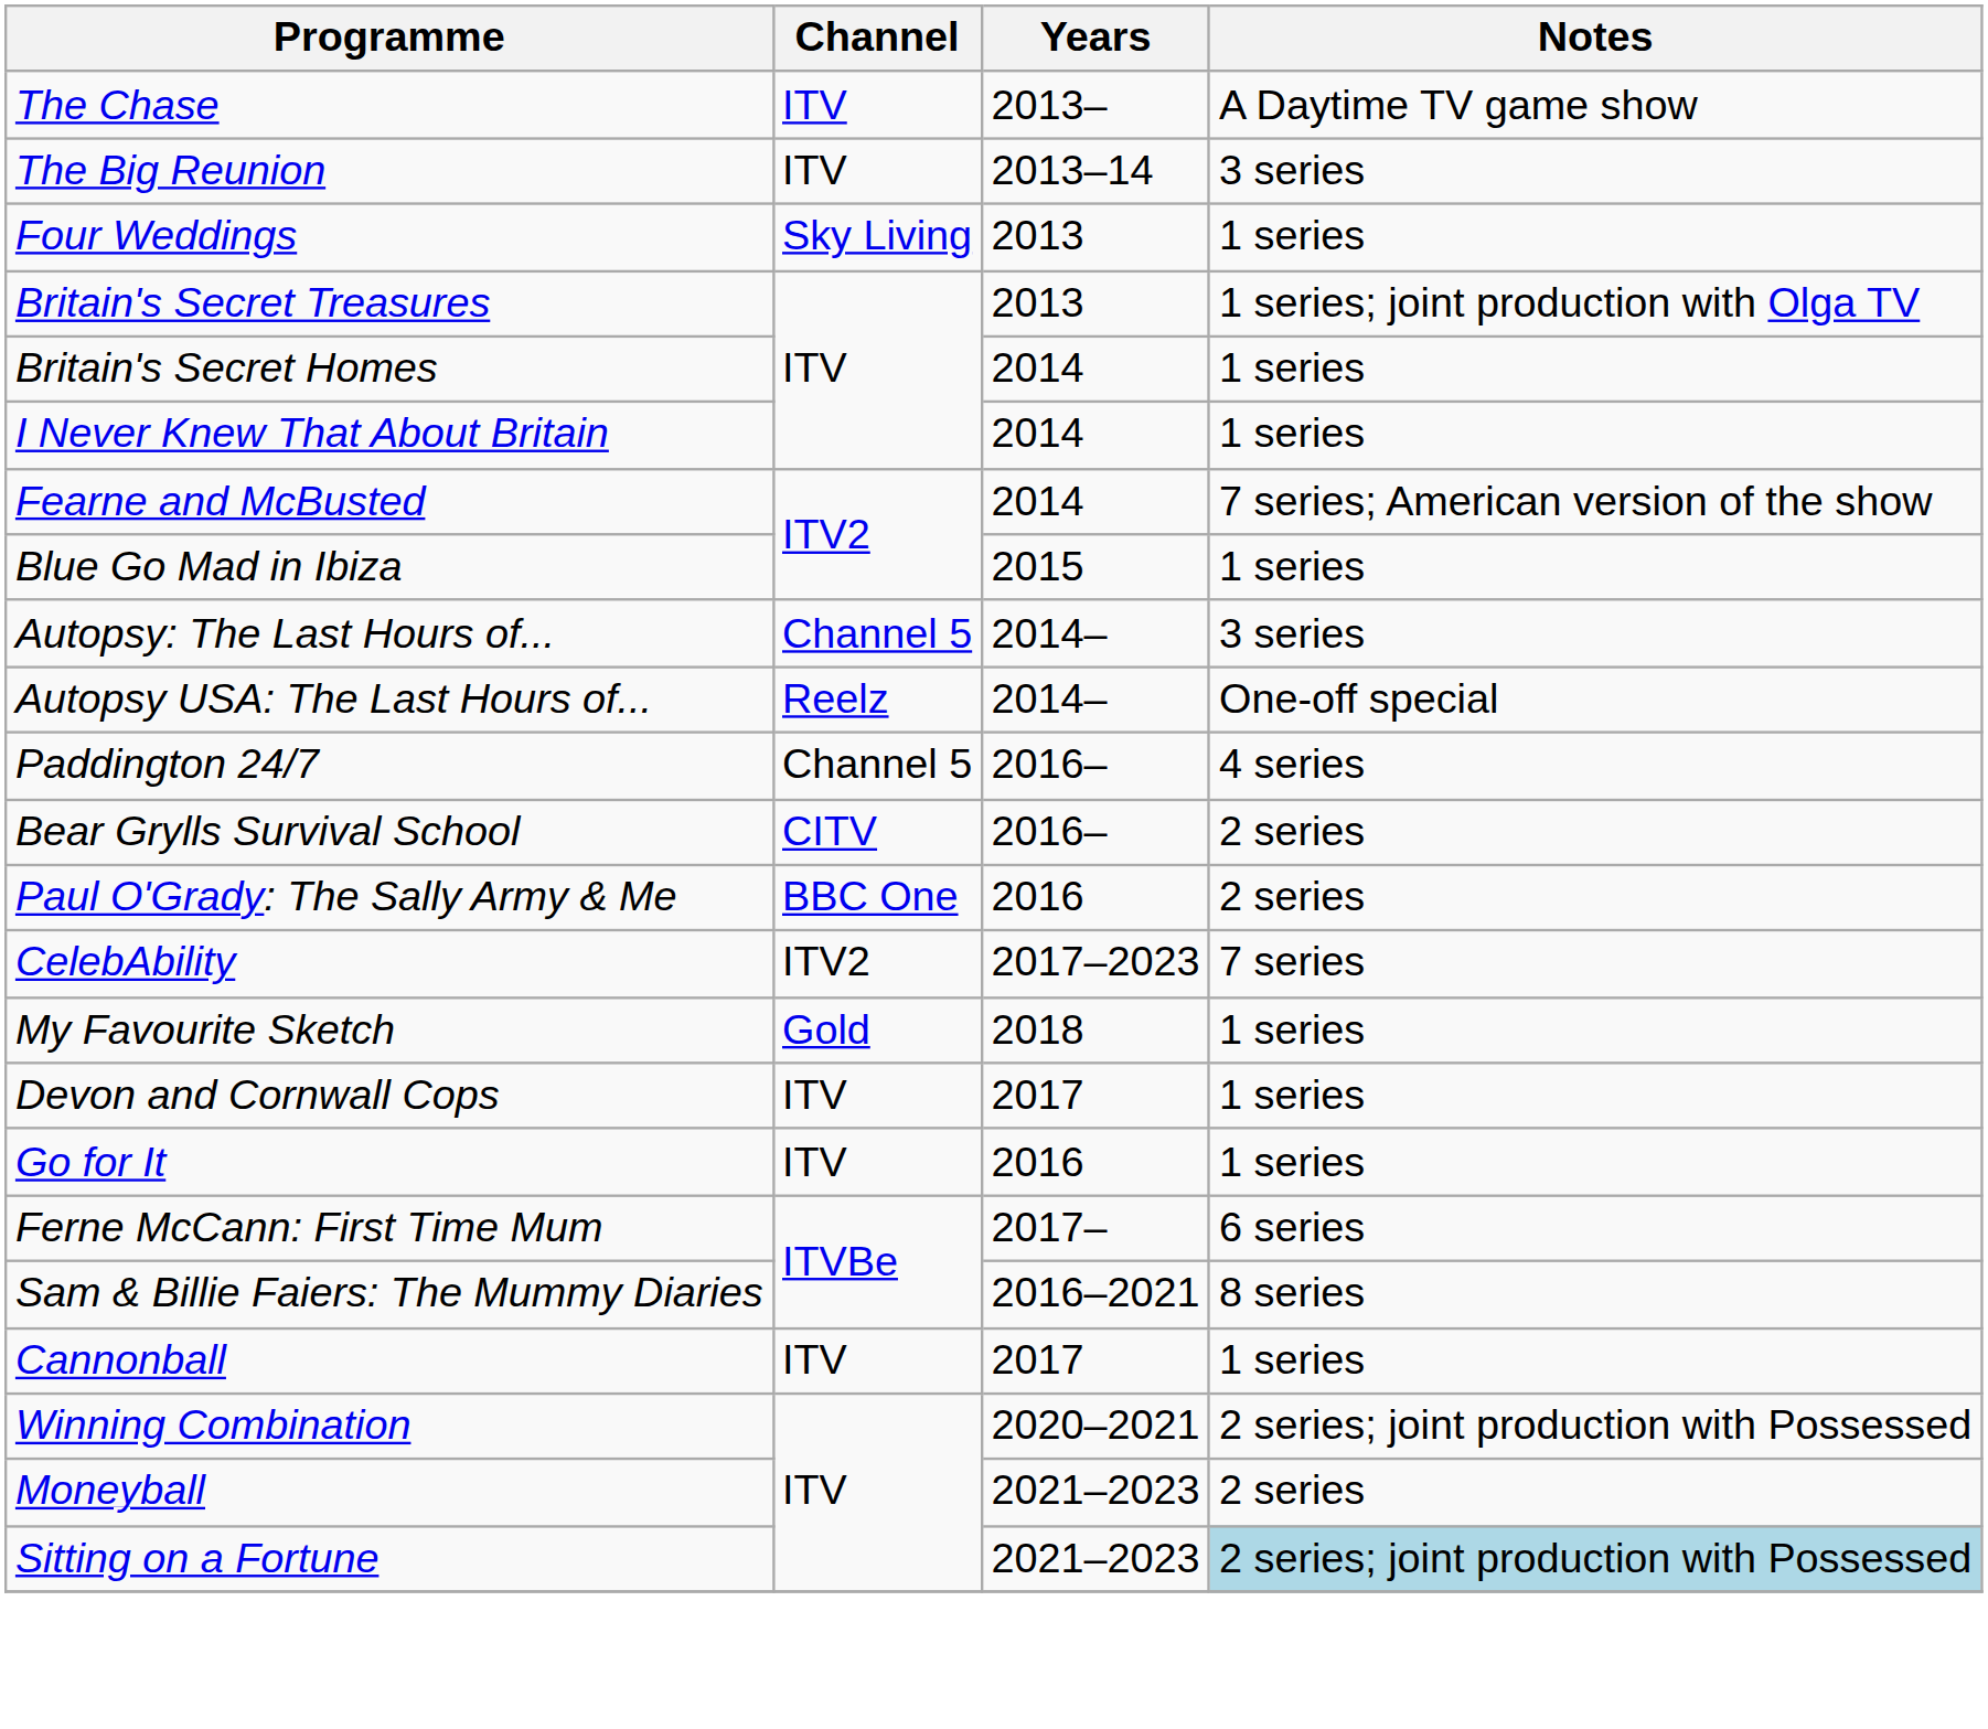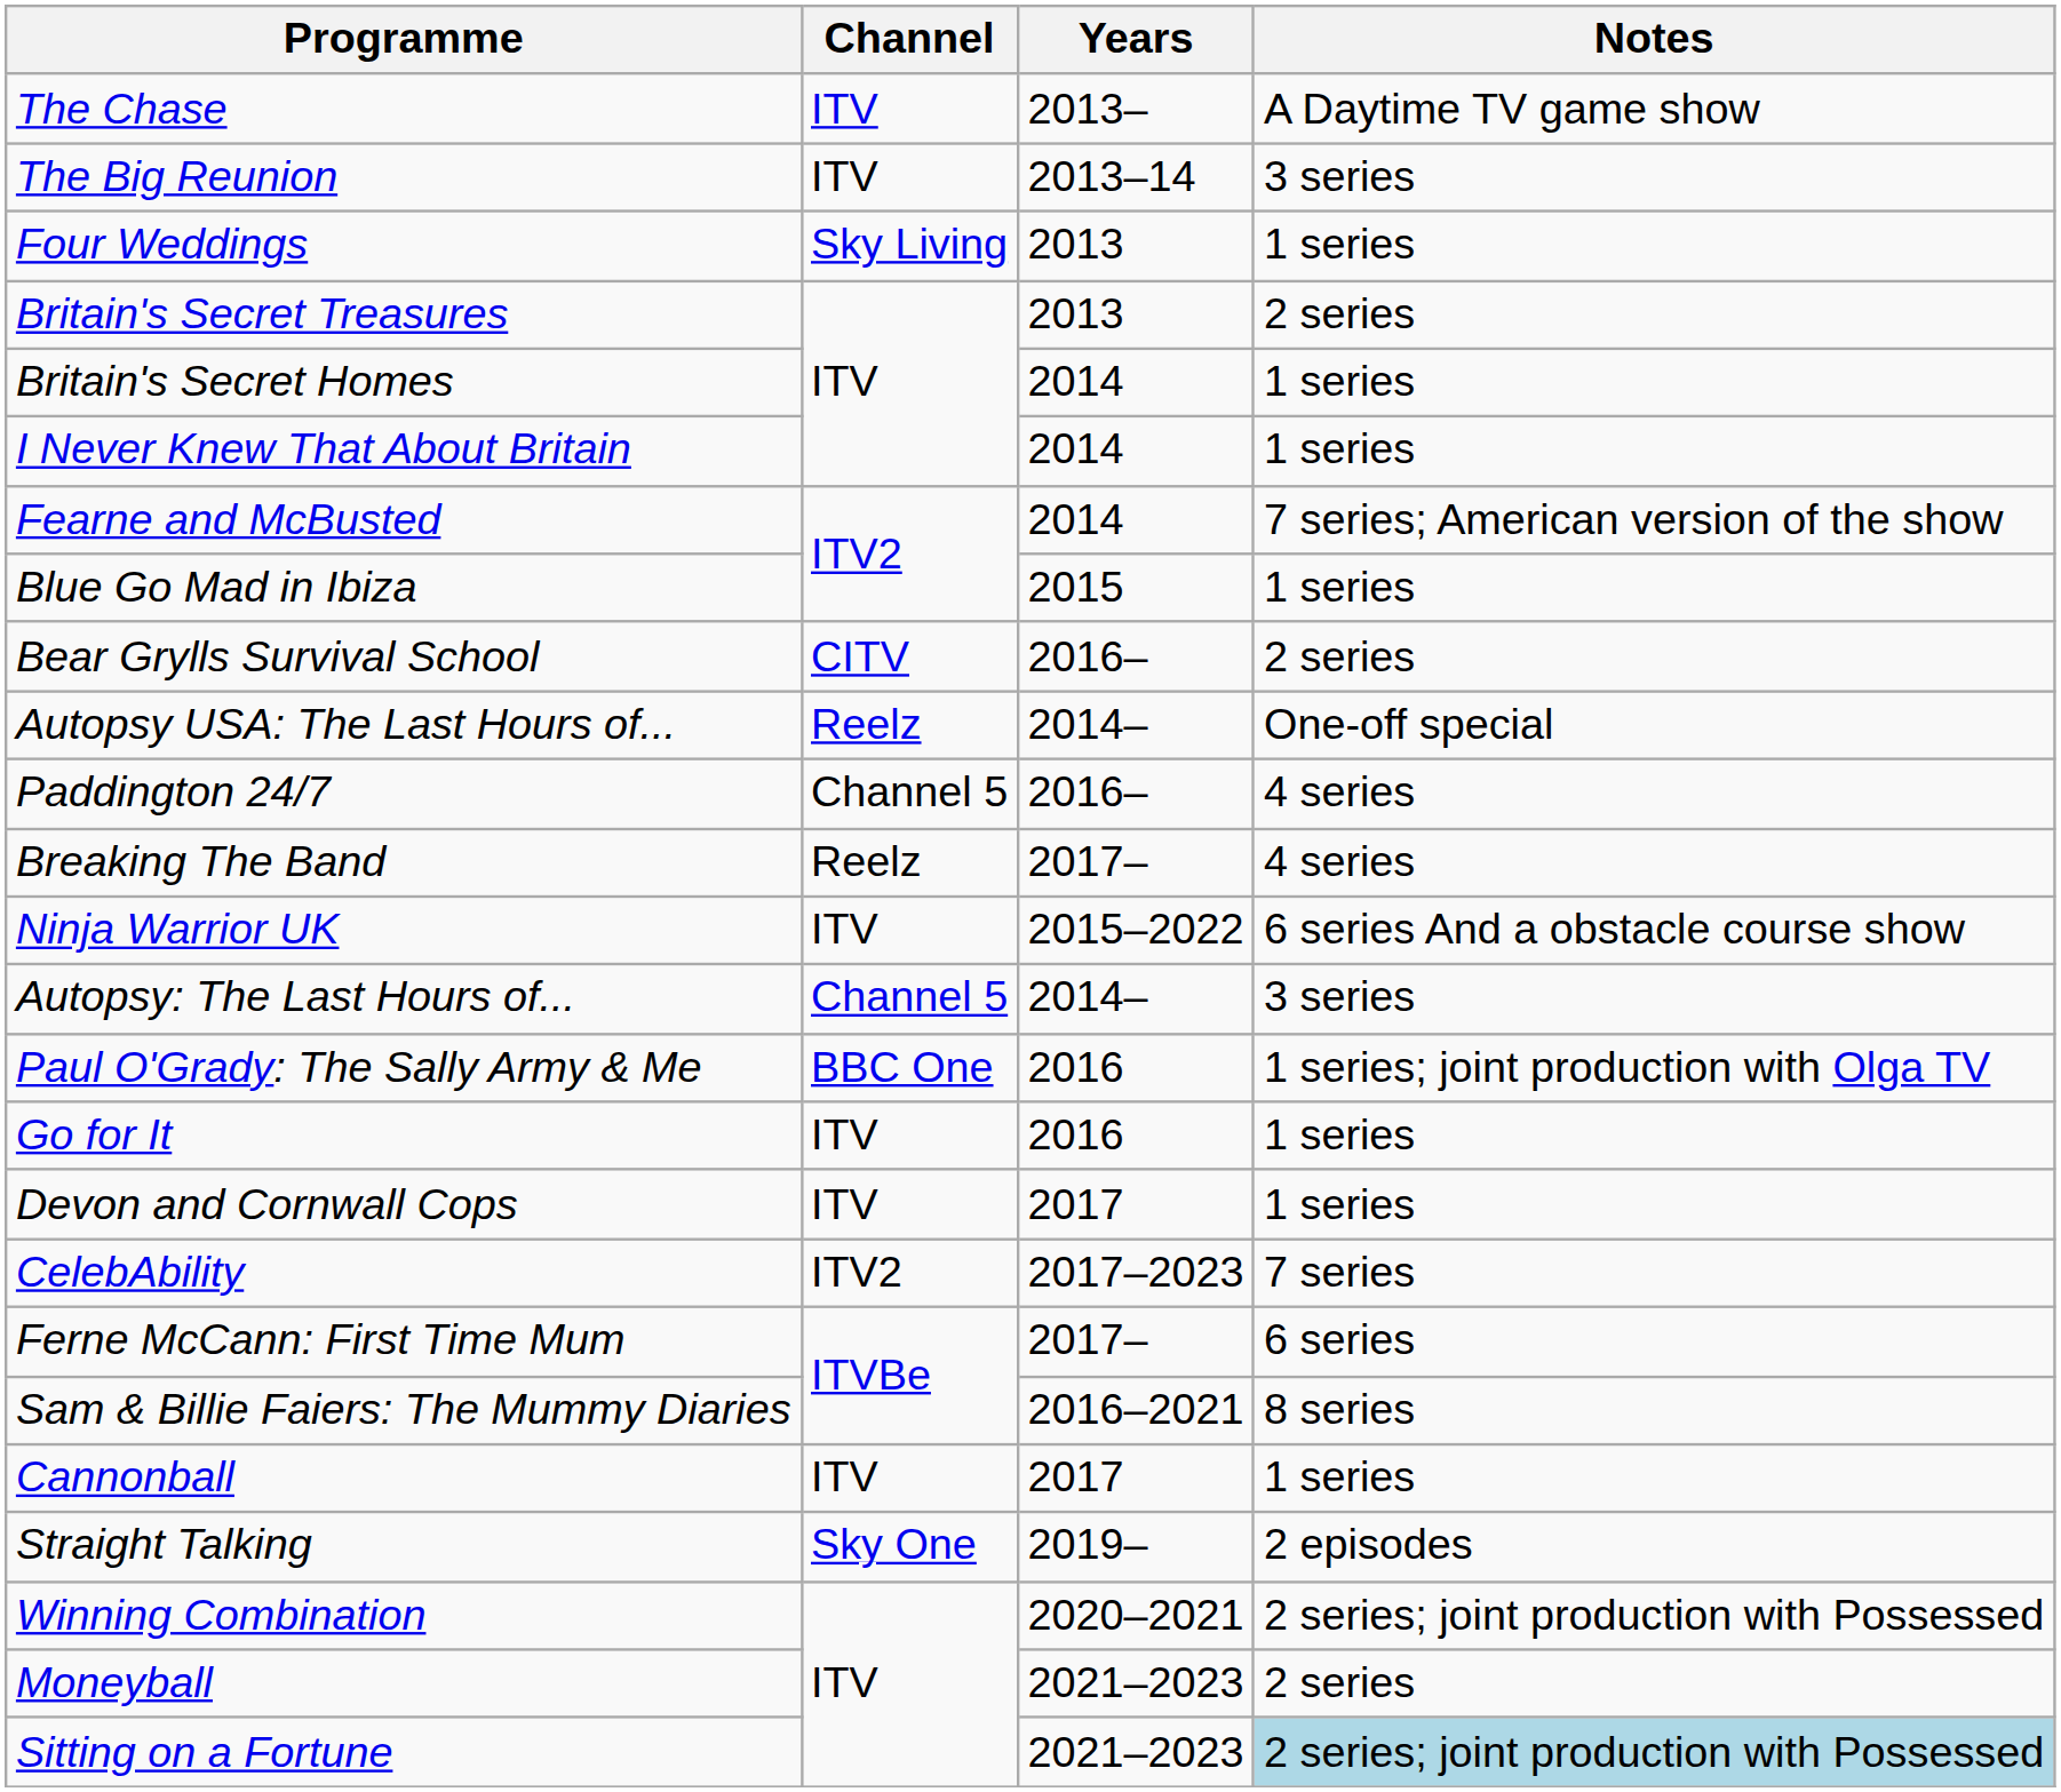 <table class="wikitable sortable">
 <tr>
 <th>Programme</th>
 <th>Channel</th>
 <th>Years</th>
 <th>Notes</th>
 </tr>
 <tr>
 <td><em><a href='#'>The Chase</a></em></td>
 <td><a href='#'>ITV</a></td>
 <td>2013– </td>
 <td>A Daytime TV game show</td>
 </tr>
 <tr>
 <td><em><a href='#'>The Big Reunion</a></em></td>
 <td>ITV</td>
 <td>2013–14</td>
 <td>3 series</td>
 </tr>
 <tr>
 <td><em><a href='#'>Four Weddings</a></em></td>
 <td><a href='#'>Sky Living</a></td>
 <td>2013</td>
 <td>1 series</td>
 </tr>
 <tr>
 <td><em><a href='#'>Britain's Secret Treasures</a></em></td>
 <td rowspan="3">ITV</td>
 <td>2013</td>
-<td>1 series; joint production with <a href='#'>Olga TV</a></td>
+<td>2 series</td>
 </tr>
 <tr>
 <td><em>Britain's Secret Homes</em></td>
 <td>2014</td>
 <td>1 series</td>
 </tr>
 <tr>
 <td><em><a href='#'>I Never Knew That About Britain</a></em></td>
 <td>2014</td>
 <td>1 series</td>
 </tr>
 <tr>
 <td><em><a href='#'>Fearne and McBusted</a></em></td>
 <td rowspan="2"><a href='#'>ITV2</a></td>
 <td>2014</td>
 <td>7 series; American version of the show</td>
 </tr>
 <tr>
 <td><em>Blue Go Mad in Ibiza</em></td>
 <td>2015</td>
 <td>1 series</td>
 </tr>
 <tr>
-<td><em>Autopsy: The Last Hours of...</em></td>
-<td><a href='#'>Channel 5</a></td>
-<td>2014–</td>
-<td>3 series</td>
+<td><em>Bear Grylls Survival School</em></td>
+<td><a href='#'>CITV</a></td>
+<td>2016–</td>
+<td>2 series</td>
 </tr>
 <tr>
 <td><em>Autopsy USA: The Last Hours of...</em></td>
 <td><a href='#'>Reelz</a></td>
 <td>2014–</td>
 <td>One-off special</td>
 </tr>
 <tr>
 <td><em>Paddington 24/7</em></td>
 <td>Channel 5</td>
 <td>2016–</td>
 <td>4 series</td>
 </tr>
 <tr>
-<td><em>Bear Grylls Survival School</em></td>
-<td><a href='#'>CITV</a></td>
-<td>2016–</td>
-<td>2 series</td>
+<td><em>Breaking The Band</em></td>
+<td>Reelz</td>
+<td>2017–</td>
+<td>4 series</td>
+</tr>
+<tr>
+<td><em><a href='#'>Ninja Warrior UK</a></em></td>
+<td>ITV</td>
+<td>2015–2022</td>
+<td>6 series And a obstacle course show</td>
+</tr>
+<tr>
+<td><em>Autopsy: The Last Hours of...</em></td>
+<td><a href='#'>Channel 5</a></td>
+<td>2014–</td>
+<td>3 series</td>
 </tr>
 <tr>
 <td><em><a href='#'>Paul O'Grady</a>: The Sally Army & Me</em></td>
 <td><a href='#'>BBC One</a></td>
 <td>2016</td>
-<td>2 series</td>
+<td>1 series; joint production with <a href='#'>Olga TV</a></td>
 </tr>
 <tr>
-<td><em><a href='#'>CelebAbility</a></em></td>
-<td>ITV2</td>
-<td>2017–2023</td>
-<td>7 series</td>
-</tr>
-<tr>
-<td><em>My Favourite Sketch</em></td>
-<td><a href='#'>Gold</a></td>
-<td>2018</td>
+<td><em><a href='#'>Go for It</a></em></td>
+<td>ITV</td>
+<td>2016</td>
 <td>1 series</td>
 </tr>
 <tr>
 <td><em>Devon and Cornwall Cops</em></td>
 <td>ITV</td>
 <td>2017</td>
 <td>1 series</td>
 </tr>
 <tr>
-<td><em><a href='#'>Go for It</a></em></td>
-<td>ITV</td>
-<td>2016</td>
-<td>1 series</td>
+<td><em><a href='#'>CelebAbility</a></em></td>
+<td>ITV2</td>
+<td>2017–2023</td>
+<td>7 series</td>
 </tr>
 <tr>
 <td><em>Ferne McCann: First Time Mum</em></td>
 <td rowspan="2"><a href='#'>ITVBe</a></td>
 <td>2017–</td>
 <td>6 series</td>
 </tr>
 <tr>
 <td><em>Sam & Billie Faiers: The Mummy Diaries</em></td>
 <td>2016–2021</td>
 <td>8 series</td>
 </tr>
 <tr>
 <td><em><a href='#'>Cannonball</a></em></td>
 <td>ITV</td>
 <td>2017</td>
 <td>1 series</td>
+</tr>
+<tr>
+<td><em>Straight Talking</em></td>
+<td><a href='#'>Sky One</a></td>
+<td>2019–</td>
+<td>2 episodes</td>
 </tr>
 <tr>
 <td><em><a href='#'>Winning Combination</a></em></td>
 <td rowspan="3">ITV</td>
 <td>2020–2021</td>
 <td>2 series; joint production with Possessed</td>
 </tr>
 <tr>
 <td><em><a href='#'>Moneyball</a></em></td>
 <td>2021–2023</td>
 <td>2 series</td>
 </tr>
 <tr>
 <td><em><a href='#'>Sitting on a Fortune</a></em></td>
 <td>2021–2023</td>
 <td style="background: lightblue;">2 series; joint production with Possessed</td>
 </tr>
 <tr>
 </tr>
 </table>
